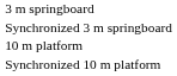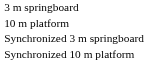 <table>
 <tr>
 <td>3 m springboard <br></td>
+<td></td>
+<td></td>
+<td></td>
+</tr>
+<tr>
+<td>10 m platform <br></td>
 <td></td>
 <td></td>
 <td></td>
 </tr>
 <tr>
 <td nowrap>Synchronized 3 m springboard <br></td>
 <td></td>
 <td nowrap></td>
 <td nowrap></td>
 </tr>
 <tr>
-<td>10 m platform <br></td>
-<td></td>
-<td></td>
-<td></td>
-</tr>
-<tr>
 <td>Synchronized 10 m platform <br></td>
 <td nowrap></td>
 <td></td>
 <td></td>
 </tr>
 </table>
